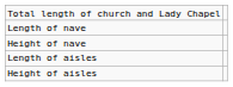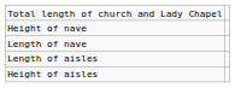 <table class="wikitable">
 <tr>
 <td>Total length of church and Lady Chapel</td>
 <td></td>
 </tr>
 <tr>
-<td>Length of nave</td>
+<td>Height of nave</td>
 <td></td>
 </tr>
 <tr>
-<td>Height of nave</td>
+<td>Length of nave</td>
 <td></td>
 </tr>
 <tr>
 <td>Length of aisles</td>
 <td></td>
 </tr>
 <tr>
 <td>Height of aisles</td>
 <td></td>
 </tr>
 </table>
